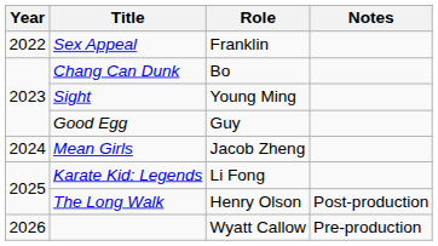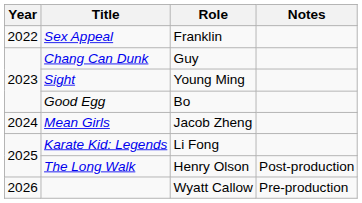 <table class="wikitable sortable">
 <tr>
 <th>Year</th>
 <th>Title</th>
 <th>Role</th>
 <th class="unsortable">Notes</th>
 </tr>
 <tr>
 <td>2022</td>
 <td><em><a href='#'>Sex Appeal</a></em></td>
 <td>Franklin</td>
 <td></td>
 </tr>
 <tr>
 <td rowspan="3">2023</td>
 <td><em><a href='#'>Chang Can Dunk</a></em></td>
-<td>Bo</td>
+<td>Guy</td>
 <td></td>
 </tr>
 <tr>
 <td><em><a href='#'>Sight</a></em></td>
 <td>Young Ming</td>
 <td></td>
 </tr>
 <tr>
 <td><em>Good Egg</em></td>
-<td>Guy</td>
+<td>Bo</td>
 <td></td>
 </tr>
 <tr>
 <td>2024</td>
 <td><em><a href='#'>Mean Girls</a></em></td>
 <td>Jacob Zheng</td>
 <td></td>
 </tr>
 <tr>
 <td rowspan="2">2025</td>
 <td><em><a href='#'>Karate Kid: Legends</a></em></td>
 <td>Li Fong</td>
 <td></td>
 </tr>
 <tr>
 <td><em><a href='#'>The Long Walk</a></em></td>
 <td>Henry Olson</td>
 <td>Post-production</td>
 </tr>
 <tr>
 <td>2026</td>
 <td></td>
 <td>Wyatt Callow</td>
 <td>Pre-production</td>
 </tr>
 </table>
